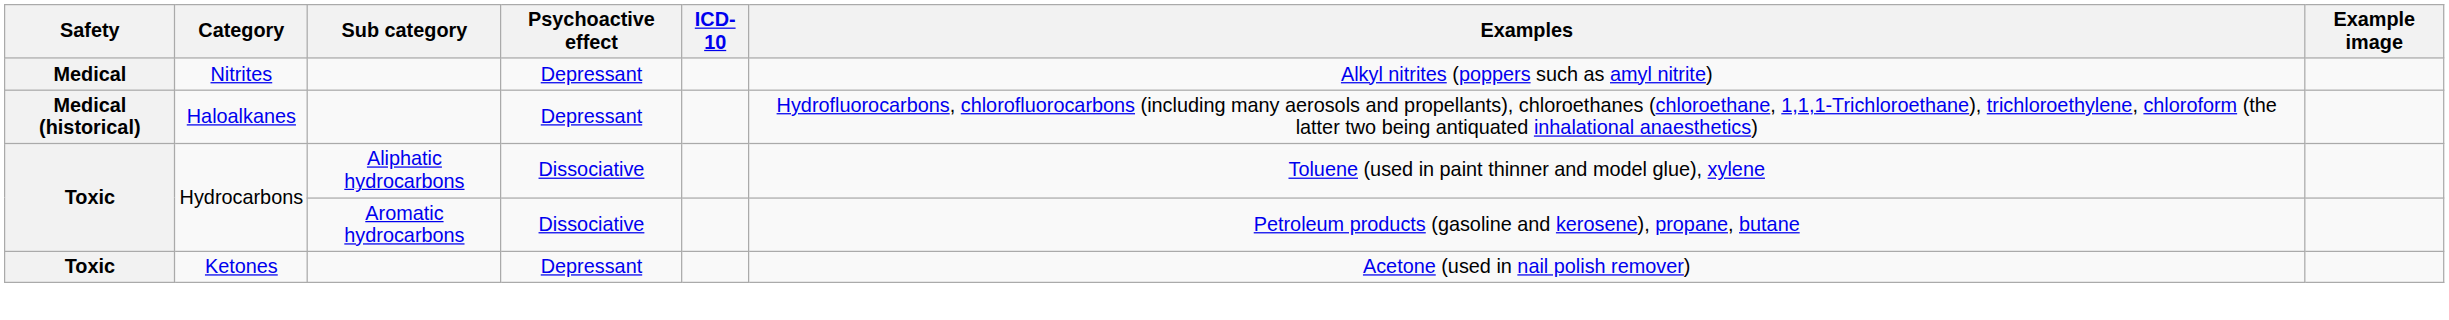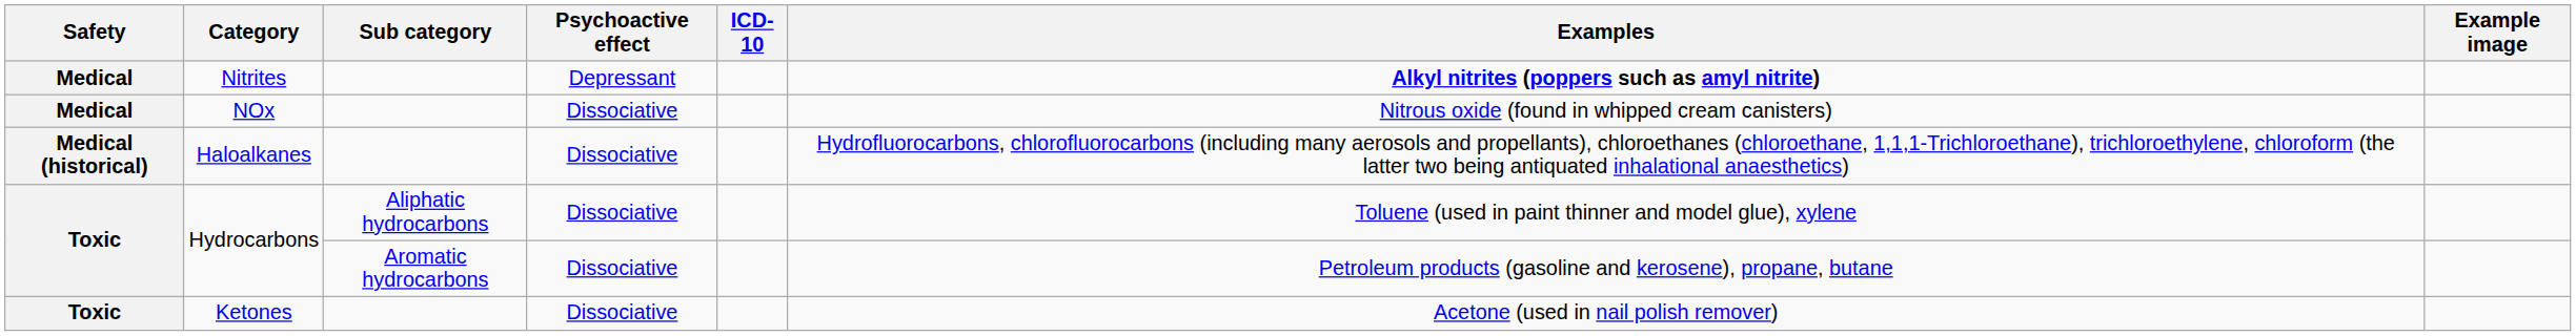 <table class="wikitable sortable" style="width: auto; text-align: center;">
 <tr>
 <th>Safety</th>
 <th>Category</th>
 <th>Sub category</th>
 <th>Psychoactive effect</th>
 <th><a href='#'>ICD-10</a></th>
 <th>Examples</th>
 <th>Example image</th>
 </tr>
 <tr>
 <th>Medical</th>
 <td><a href='#'>Nitrites</a></td>
 <td></td>
 <td><a href='#'>Depressant</a></td>
 <td><br></td>
-<td><a href='#'>Alkyl nitrites</a> (<a href='#'>poppers</a> such as <a href='#'>amyl nitrite</a>)</td>
+<td><strong><a href='#'>Alkyl nitrites</a> (<a href='#'>poppers</a> such as <a href='#'>amyl nitrite</a>)</strong></td>
+<td></td>
+</tr>
+<tr>
+<th>Medical</th>
+<td><a href='#'>NOx</a></td>
+<td></td>
+<td><a href='#'>Dissociative</a></td>
+<td></td>
+<td><a href='#'>Nitrous oxide</a> (found in whipped cream canisters)</td>
 <td></td>
 </tr>
 <tr>
 <th>Medical (historical)</th>
 <td><a href='#'>Haloalkanes</a></td>
 <td></td>
-<td><a href='#'>Depressant</a></td>
+<td><a href='#'>Dissociative</a></td>
 <td></td>
 <td><a href='#'>Hydrofluorocarbons</a>, <a href='#'>chlorofluorocarbons</a> (including many aerosols and propellants), chloroethanes (<a href='#'>chloroethane</a>, <a href='#'>1,1,1-Trichloroethane</a>), <a href='#'>trichloroethylene</a>, <a href='#'>chloroform</a> (the latter two being antiquated <a href='#'>inhalational anaesthetics</a>)</td>
 <td></td>
 </tr>
 <tr>
 <th rowspan="2">Toxic</th>
 <td rowspan="2">Hydrocarbons</td>
 <td><a href='#'>Aliphatic hydrocarbons</a></td>
 <td><a href='#'>Dissociative</a></td>
 <td></td>
 <td><a href='#'>Toluene</a> (used in paint thinner and model glue), <a href='#'>xylene</a></td>
 <td></td>
 </tr>
 <tr>
 <td><a href='#'>Aromatic hydrocarbons</a></td>
 <td><a href='#'>Dissociative</a></td>
 <td><br></td>
 <td><a href='#'>Petroleum products</a> (gasoline and <a href='#'>kerosene</a>), <a href='#'>propane</a>, <a href='#'>butane</a></td>
 <td></td>
 </tr>
 <tr>
 <th>Toxic</th>
 <td><a href='#'>Ketones</a></td>
 <td></td>
-<td><a href='#'>Depressant</a></td>
+<td><a href='#'>Dissociative</a></td>
 <td></td>
 <td><a href='#'>Acetone</a> (used in <a href='#'>nail polish remover</a>)</td>
 <td></td>
 </tr>
 </table>
